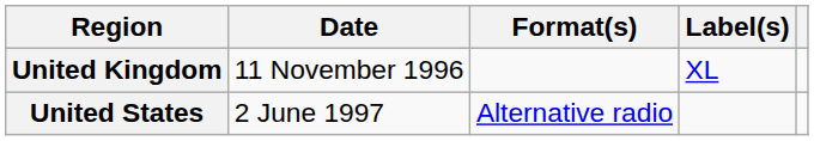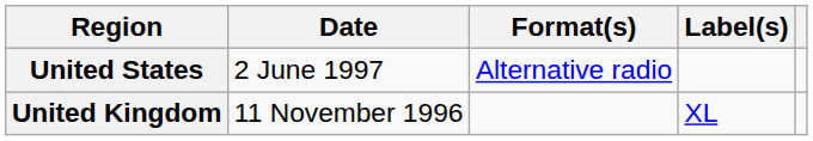 <table class="wikitable plainrowheaders">
 <tr>
 <th scope="col">Region</th>
 <th scope="col">Date</th>
 <th scope="col">Format(s)</th>
 <th scope="col">Label(s)</th>
 <th scope="col"></th>
 </tr>
 <tr>
+<th scope="row">United States</th>
+<td>2 June 1997</td>
+<td><a href='#'>Alternative radio</a></td>
+<td></td>
+<td></td>
+</tr>
+<tr>
 <th scope="row">United Kingdom</th>
 <td>11 November 1996</td>
 <td></td>
 <td><a href='#'>XL</a></td>
 <td></td>
 </tr>
-<tr>
-<th scope="row">United States</th>
-<td>2 June 1997</td>
-<td><a href='#'>Alternative radio</a></td>
-<td></td>
-<td></td>
-</tr>
 </table>
